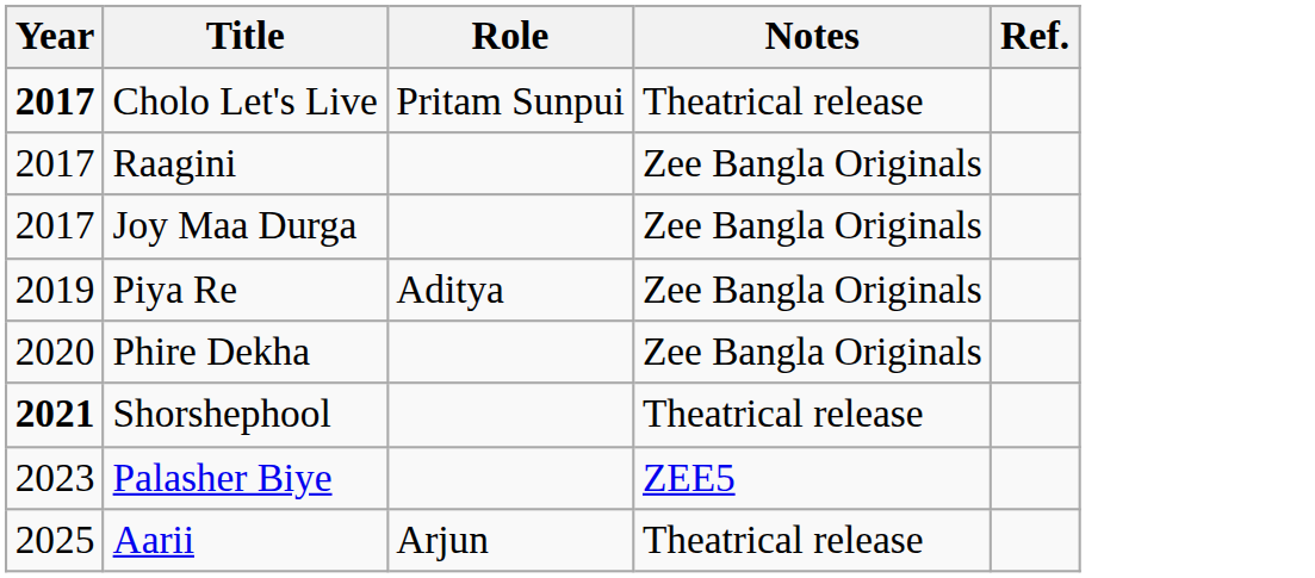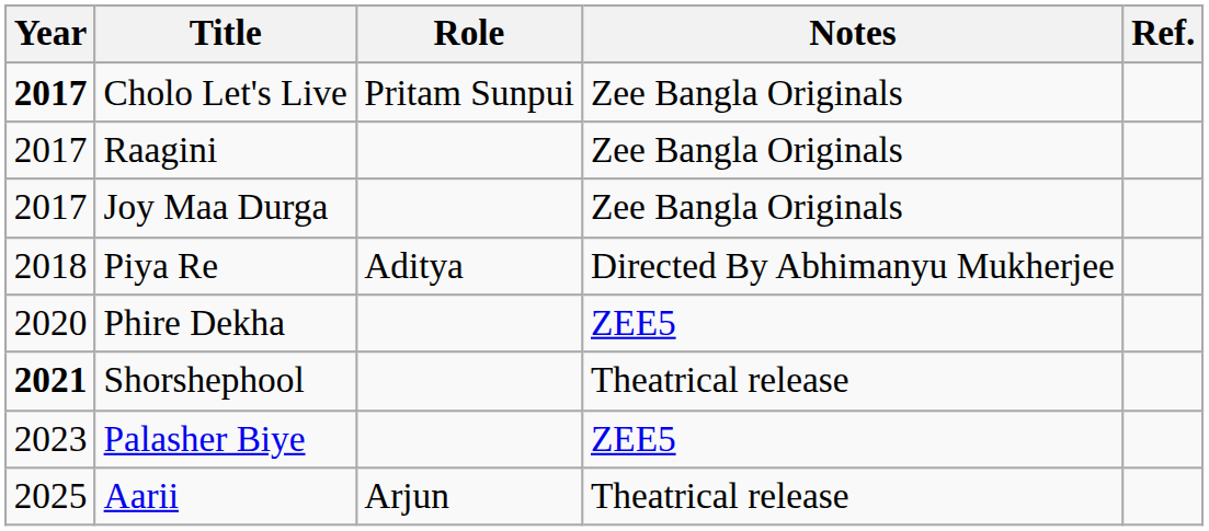 <table class="wikitable plainrowheaders sortable">
 <tr>
 <th scope="col">Year</th>
 <th scope="col">Title</th>
 <th scope="col">Role</th>
 <th scope="col">Notes</th>
 <th scope="col">Ref.</th>
 </tr>
 <tr>
 <td><strong>2017</strong></td>
 <td>Cholo Let's Live</td>
 <td>Pritam Sunpui</td>
-<td>Theatrical release</td>
+<td>Zee Bangla Originals</td>
 <td></td>
 </tr>
 <tr>
 <td>2017</td>
 <td>Raagini</td>
 <td></td>
 <td>Zee Bangla Originals</td>
 <td></td>
 </tr>
 <tr>
 <td>2017</td>
 <td>Joy Maa Durga</td>
 <td></td>
 <td>Zee Bangla Originals</td>
 <td></td>
 </tr>
 <tr>
-<td>2019</td>
+<td>2018</td>
 <td>Piya Re</td>
 <td>Aditya</td>
-<td>Zee Bangla Originals</td>
+<td>Directed By Abhimanyu Mukherjee</td>
 <td></td>
 </tr>
 <tr>
 <td>2020</td>
 <td>Phire Dekha</td>
 <td></td>
-<td>Zee Bangla Originals</td>
+<td><a href='#'>ZEE5</a></td>
 <td></td>
 </tr>
 <tr>
 <td><strong>2021</strong></td>
 <td>Shorshephool</td>
 <td></td>
 <td>Theatrical release</td>
 <td></td>
 </tr>
 <tr>
 <td>2023</td>
 <td><a href='#'>Palasher Biye</a></td>
 <td></td>
 <td><a href='#'>ZEE5</a></td>
 </tr>
 <tr>
 <td>2025</td>
 <td><a href='#'>Aarii</a></td>
 <td>Arjun</td>
 <td>Theatrical release</td>
 <td></td>
 </tr>
 </table>
